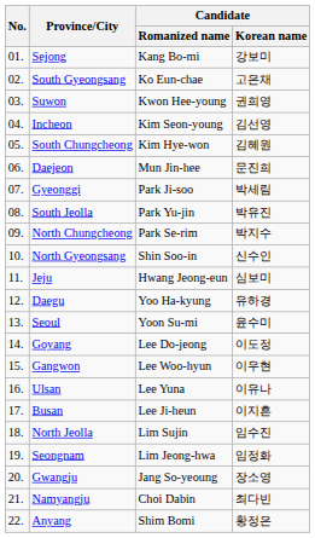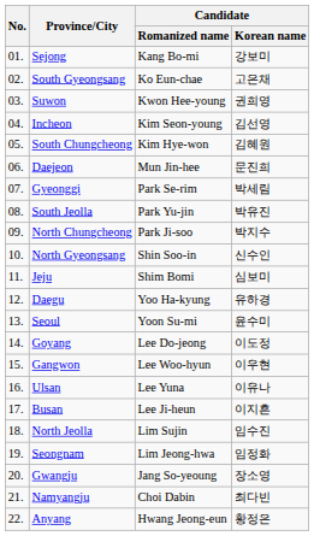 <table class="wikitable" style="font-size: 90%;">
 <tr>
 <th rowspan=2>No.</th>
 <th rowspan=2>Province/City</th>
 <th colspan=2>Candidate</th>
 </tr>
 <tr>
 <th>Romanized name</th>
 <th>Korean name</th>
 </tr>
 <tr>
 <td>01.</td>
 <td><a href='#'>Sejong</a></td>
 <td>Kang Bo-mi</td>
 <td>강보미</td>
 </tr>
 <tr>
 <td>02.</td>
 <td><a href='#'>South Gyeongsang</a></td>
 <td>Ko Eun-chae</td>
 <td>고은채</td>
 </tr>
 <tr>
 <td>03.</td>
 <td><a href='#'>Suwon</a></td>
 <td>Kwon Hee-young</td>
 <td>권희영</td>
 </tr>
 <tr>
 <td>04.</td>
 <td><a href='#'>Incheon</a></td>
 <td>Kim Seon-young</td>
 <td>김선영</td>
 </tr>
 <tr>
 <td>05.</td>
 <td><a href='#'>South Chungcheong</a></td>
 <td>Kim Hye-won</td>
 <td>김혜원</td>
 </tr>
 <tr>
 <td>06.</td>
 <td><a href='#'>Daejeon</a></td>
 <td>Mun Jin-hee</td>
 <td>문진희</td>
 </tr>
 <tr>
 <td>07.</td>
 <td><a href='#'>Gyeonggi</a></td>
-<td>Park Ji-soo</td>
+<td>Park Se-rim</td>
 <td>박세림</td>
 </tr>
 <tr>
 <td>08.</td>
 <td><a href='#'>South Jeolla</a></td>
 <td>Park Yu-jin</td>
 <td>박유진</td>
 </tr>
 <tr>
 <td>09.</td>
 <td><a href='#'>North Chungcheong</a></td>
-<td>Park Se-rim</td>
+<td>Park Ji-soo</td>
 <td>박지수</td>
 </tr>
 <tr>
 <td>10.</td>
 <td><a href='#'>North Gyeongsang</a></td>
 <td>Shin Soo-in</td>
 <td>신수인</td>
 </tr>
 <tr>
 <td>11.</td>
 <td><a href='#'>Jeju</a></td>
-<td>Hwang Jeong-eun</td>
+<td>Shim Bomi</td>
 <td>심보미</td>
 </tr>
 <tr>
 <td>12.</td>
 <td><a href='#'>Daegu</a></td>
 <td>Yoo Ha-kyung</td>
 <td>유하경</td>
 </tr>
 <tr>
 <td>13.</td>
 <td><a href='#'>Seoul</a></td>
 <td>Yoon Su-mi</td>
 <td>윤수미</td>
 </tr>
 <tr>
 <td>14.</td>
 <td><a href='#'>Goyang</a></td>
 <td>Lee Do-jeong</td>
 <td>이도정</td>
 </tr>
 <tr>
 <td>15.</td>
 <td><a href='#'>Gangwon</a></td>
 <td>Lee Woo-hyun</td>
 <td>이우현</td>
 </tr>
 <tr>
 <td>16.</td>
 <td><a href='#'>Ulsan</a></td>
 <td>Lee Yuna</td>
 <td>이유나</td>
 </tr>
 <tr>
 <td>17.</td>
 <td><a href='#'>Busan</a></td>
 <td>Lee Ji-heun</td>
 <td>이지흔</td>
 </tr>
 <tr>
 <td>18.</td>
 <td><a href='#'>North Jeolla</a></td>
 <td>Lim Sujin</td>
 <td>임수진</td>
 </tr>
 <tr>
 <td>19.</td>
 <td><a href='#'>Seongnam</a></td>
 <td>Lim Jeong-hwa</td>
 <td>임정화</td>
 </tr>
 <tr>
 <td>20.</td>
 <td><a href='#'>Gwangju</a></td>
 <td>Jang So-yeoung</td>
 <td>장소영</td>
 </tr>
 <tr>
 <td>21.</td>
 <td><a href='#'>Namyangju</a></td>
 <td>Choi Dabin</td>
 <td>최다빈</td>
 </tr>
 <tr>
 <td>22.</td>
 <td><a href='#'>Anyang</a></td>
-<td>Shim Bomi</td>
+<td>Hwang Jeong-eun</td>
 <td>황정은</td>
 </tr>
 </table>
